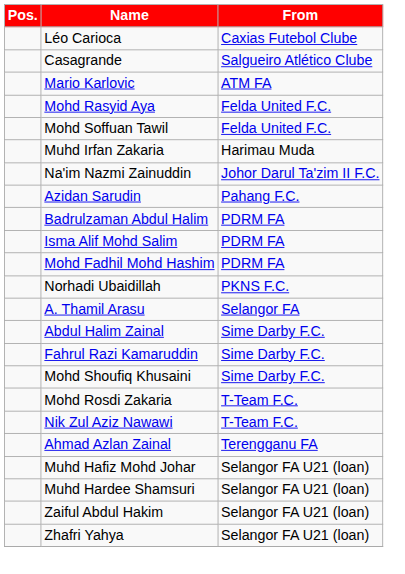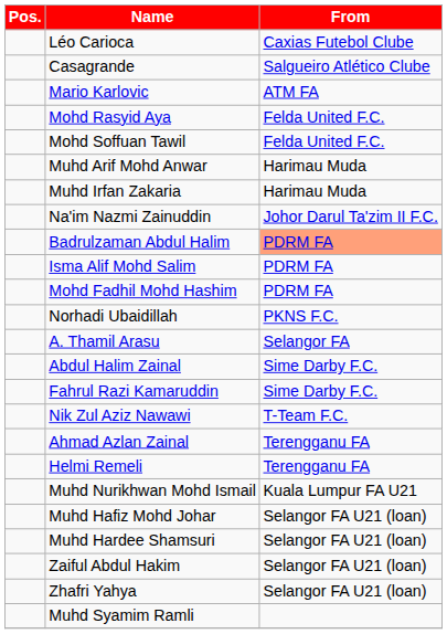 <table class="wikitable sortable">
 <tr>
 <th style="background:Red; color:White;">Pos.</th>
 <th style="background:Red; color:White;">Name</th>
 <th style="background:Red; color:White;">From</th>
 </tr>
 <tr>
 <td></td>
 <td> Léo Carioca</td>
 <td> <a href='#'>Caxias Futebol Clube</a></td>
 </tr>
 <tr>
 <td></td>
 <td> Casagrande</td>
 <td> <a href='#'>Salgueiro Atlético Clube</a></td>
 </tr>
 <tr>
 <td></td>
 <td> <a href='#'>Mario Karlovic</a></td>
 <td> <a href='#'>ATM FA</a></td>
 </tr>
 <tr>
 <td></td>
 <td> <a href='#'>Mohd Rasyid Aya</a></td>
 <td> <a href='#'>Felda United F.C.</a></td>
 </tr>
 <tr>
 <td></td>
 <td> Mohd Soffuan Tawil</td>
 <td> <a href='#'>Felda United F.C.</a></td>
 </tr>
 <tr>
 <td></td>
+<td> Muhd Arif Mohd Anwar</td>
+<td> Harimau Muda</td>
+</tr>
+<tr>
+<td></td>
 <td> Muhd Irfan Zakaria</td>
 <td> Harimau Muda</td>
 </tr>
 <tr>
 <td></td>
 <td> Na'im Nazmi Zainuddin</td>
 <td> <a href='#'>Johor Darul Ta'zim II F.C.</a></td>
 </tr>
 <tr>
 <td></td>
-<td> <a href='#'>Azidan Sarudin</a></td>
-<td> <a href='#'>Pahang F.C.</a></td>
-</tr>
-<tr>
-<td></td>
 <td> <a href='#'>Badrulzaman Abdul Halim</a></td>
-<td> <a href='#'>PDRM FA</a></td>
+<td style="background: lightsalmon;"> <a href='#'>PDRM FA</a></td>
 </tr>
 <tr>
 <td></td>
 <td> <a href='#'>Isma Alif Mohd Salim</a></td>
 <td> <a href='#'>PDRM FA</a></td>
 </tr>
 <tr>
 <td></td>
 <td> <a href='#'>Mohd Fadhil Mohd Hashim</a></td>
 <td> <a href='#'>PDRM FA</a></td>
 </tr>
 <tr>
 <td></td>
 <td> Norhadi Ubaidillah</td>
 <td> <a href='#'>PKNS F.C.</a></td>
 </tr>
 <tr>
 <td></td>
 <td> <a href='#'>A. Thamil Arasu</a></td>
 <td> <a href='#'>Selangor FA</a></td>
 </tr>
 <tr>
 <td></td>
 <td> <a href='#'>Abdul Halim Zainal</a></td>
 <td> <a href='#'>Sime Darby F.C.</a></td>
 </tr>
 <tr>
 <td></td>
 <td> <a href='#'>Fahrul Razi Kamaruddin</a></td>
 <td> <a href='#'>Sime Darby F.C.</a></td>
 </tr>
 <tr>
 <td></td>
-<td> Mohd Shoufiq Khusaini</td>
-<td> <a href='#'>Sime Darby F.C.</a></td>
-</tr>
-<tr>
-<td></td>
-<td> Mohd Rosdi Zakaria</td>
-<td> <a href='#'>T-Team F.C.</a></td>
-</tr>
-<tr>
-<td></td>
 <td> <a href='#'>Nik Zul Aziz Nawawi</a></td>
 <td> <a href='#'>T-Team F.C.</a></td>
 </tr>
 <tr>
 <td></td>
 <td> <a href='#'>Ahmad Azlan Zainal</a></td>
 <td> <a href='#'>Terengganu FA</a></td>
+</tr>
+<tr>
+<td></td>
+<td> <a href='#'>Helmi Remeli</a></td>
+<td> <a href='#'>Terengganu FA</a></td>
+</tr>
+<tr>
+<td></td>
+<td> Muhd Nurikhwan Mohd Ismail</td>
+<td> Kuala Lumpur FA U21</td>
 </tr>
 <tr>
 <td></td>
 <td> Muhd Hafiz Mohd Johar</td>
 <td> Selangor FA U21 (loan)</td>
 </tr>
 <tr>
 <td></td>
 <td> Muhd Hardee Shamsuri</td>
 <td> Selangor FA U21 (loan)</td>
 </tr>
 <tr>
 <td></td>
 <td> Zaiful Abdul Hakim</td>
 <td> Selangor FA U21 (loan)</td>
 </tr>
 <tr>
 <td></td>
 <td> Zhafri Yahya</td>
 <td> Selangor FA U21 (loan)</td>
 </tr>
 <tr>
+<td></td>
+<td> Muhd Syamim Ramli</td>
+<td></td>
+</tr>
+<tr>
 </tr>
 </table>
